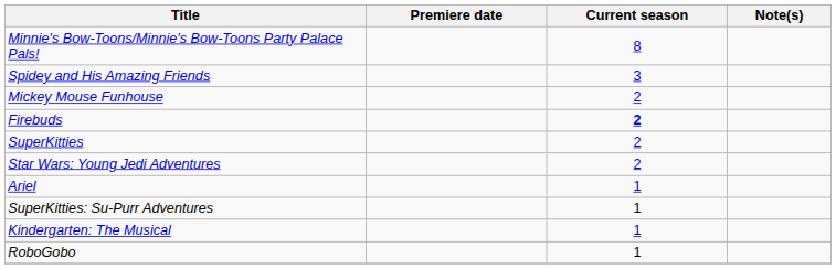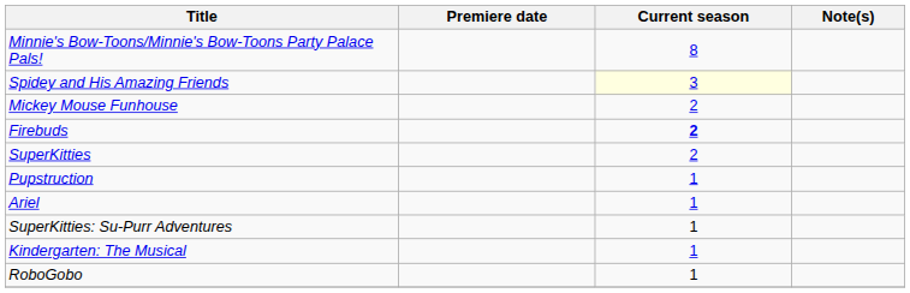 <table class="wikitable plainrowheaders sortable" style="width:75%;text-align:center;">
 <tr>
 <th scope="col" style="width:20%;">Title</th>
 <th scope="col" style="width:10%;">Premiere date</th>
 <th scope="col" style="width:10%;">Current season</th>
 <th class="unsortable" style="width:5%;">Note(s)</th>
 </tr>
 <tr>
 <td scope="row" style="text-align:left;"><em><a href='#'>Minnie's Bow-Toons/Minnie's Bow-Toons Party Palace Pals!</a></em></td>
 <td></td>
 <td><a href='#'>8</a></td>
 <td></td>
 </tr>
 <tr>
 <td scope="row" style="text-align:left;"><em><a href='#'>Spidey and His Amazing Friends</a></em></td>
 <td></td>
-<td><a href='#'>3</a></td>
+<td style="background: lightyellow;"><a href='#'>3</a></td>
 <td></td>
 </tr>
 <tr>
 <td scope="row" style="text-align:left;"><em><a href='#'>Mickey Mouse Funhouse</a></em></td>
 <td></td>
 <td><a href='#'>2</a></td>
 <td></td>
 </tr>
 <tr>
 <td scope="row" style="text-align:left;"><em><a href='#'>Firebuds</a></em></td>
 <td></td>
 <td><strong><a href='#'>2</a></strong></td>
 <td></td>
 </tr>
 <tr>
 <td scope="row" style="text-align:left;"><em><a href='#'>SuperKitties</a></em></td>
 <td></td>
 <td><a href='#'>2</a></td>
 <td></td>
 </tr>
 <tr>
-<td scope="row" style="text-align:left;"><em><a href='#'>Star Wars: Young Jedi Adventures</a></em></td>
+<td scope="row" style="text-align:left;"><em><a href='#'>Pupstruction</a></em></td>
 <td></td>
-<td><a href='#'>2</a></td>
+<td><a href='#'>1</a></td>
 <td></td>
 </tr>
 <tr>
 <td scope="row" style="text-align:left;"><em><a href='#'>Ariel</a></em></td>
 <td></td>
 <td><a href='#'>1</a></td>
 <td></td>
 </tr>
 <tr>
 <td scope="row" style="text-align:left;"><em>SuperKitties: Su-Purr Adventures</em></td>
 <td></td>
 <td>1</td>
 <td></td>
 </tr>
 <tr>
 <td scope="row" style="text-align:left;"><em><a href='#'>Kindergarten: The Musical</a></em></td>
 <td></td>
 <td><a href='#'>1</a></td>
 <td></td>
 </tr>
 <tr>
 <td scope="row" style="text-align:left;"><em>RoboGobo</em></td>
 <td></td>
 <td>1</td>
 <td></td>
 </tr>
 <tr>
 </tr>
 </table>
